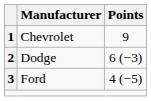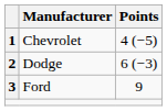 <table class="wikitable">
 <tr>
 <th scope="col"></th>
 <th scope="col">Manufacturer</th>
 <th scope="col">Points</th>
 </tr>
 <tr>
 <th scope="row">1</th>
 <td>Chevrolet</td>
-<td style="text-align:center;">9</td>
+<td style="text-align:center;">4 (−5)</td>
 </tr>
 <tr>
 <th scope="row">2</th>
 <td>Dodge</td>
 <td style="text-align:center;">6 (−3)</td>
 </tr>
 <tr>
 <th scope="row">3</th>
 <td>Ford</td>
-<td style="text-align:center;">4 (−5)</td>
+<td style="text-align:center;">9</td>
 </tr>
 <tr class="sortbottom">
 <td colspan="9"></td>
 </tr>
 </table>
